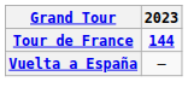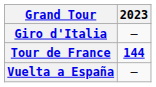 <table class="wikitable plainrowheaders">
 <tr>
 <th scope="col"><a href='#'>Grand Tour</a></th>
 <th scope="col">2023</th>
+</tr>
+<tr style="text-align:center;">
+<th scope="row"> <a href='#'>Giro d'Italia</a></th>
+<td>—</td>
 </tr>
 <tr style="text-align:center;">
 <th scope="row"> <a href='#'>Tour de France</a></th>
 <td><strong><a href='#'>144</a></strong></td>
 </tr>
 <tr style="text-align:center;">
 <th scope="row"> <a href='#'>Vuelta a España</a></th>
 <td>—</td>
 </tr>
 </table>
